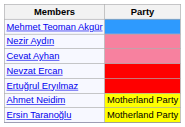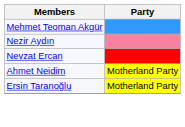 <table class=wikitable style="border:1px solid #8888aa; background-color:#f7f8ff; padding:0px; font-size:90%;">
 <tr>
 <th>Members</th>
 <th>Party</th>
 </tr>
 <tr>
 <td><a href='#'>Mehmet Teoman Akgür</a></td>
 <td style="background: #2E9AFE"></td>
 </tr>
 <tr>
 <td><a href='#'>Nezir Aydın</a></td>
 <td style="background: #F7819F"></td>
 </tr>
 <tr>
-<td><a href='#'>Cevat Ayhan</a></td>
-<td style="background: #F7819F"></td>
-</tr>
-<tr>
 <td><a href='#'>Nevzat Ercan</a></td>
-<td style="background: #ff0000"></td>
-</tr>
-<tr>
-<td><a href='#'>Ertuğrul Eryılmaz</a></td>
 <td style="background: #ff0000"></td>
 </tr>
 <tr>
 <td><a href='#'>Ahmet Neidim</a></td>
 <td style="background: #ffff00">Motherland Party</td>
 </tr>
 <tr>
 <td><a href='#'>Ersin Taranoğlu</a></td>
 <td style="background: #ffff00">Motherland Party</td>
 </tr>
 <tr>
 </tr>
 </table>
